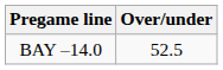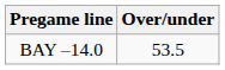 <table class="wikitable">
 <tr align="center">
 <th style=>Pregame line</th>
 <th style=>Over/under</th>
 </tr>
 <tr align="center">
 <td>BAY –14.0</td>
-<td>52.5</td>
+<td>53.5</td>
 </tr>
 </table>
